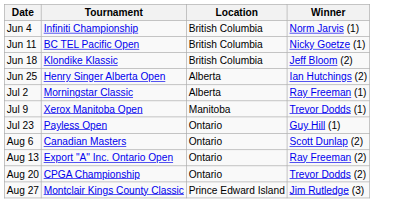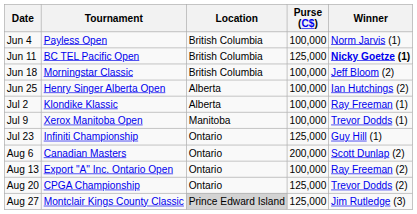 <table class="wikitable" style="font-size:95%">
 <tr>
 <th>Date</th>
 <th>Tournament</th>
 <th>Location</th>
+<th>Purse<br>(<a href='#'>C$</a>)</th>
 <th>Winner</th>
 </tr>
 <tr>
 <td>Jun 4</td>
-<td><a href='#'>Infiniti Championship</a></td>
+<td><a href='#'>Payless Open</a></td>
 <td>British Columbia</td>
+<td align=right>100,000</td>
 <td> <a href='#'>Norm Jarvis</a> (1)</td>
 </tr>
 <tr>
 <td>Jun 11</td>
 <td><a href='#'>BC TEL Pacific Open</a></td>
 <td>British Columbia</td>
-<td> <a href='#'>Nicky Goetze</a> (1)</td>
+<td align=right>125,000</td>
+<td><strong> <a href='#'>Nicky Goetze</a> (1)</strong></td>
 </tr>
 <tr>
 <td>Jun 18</td>
-<td><a href='#'>Klondike Klassic</a></td>
+<td><a href='#'>Morningstar Classic</a></td>
 <td>British Columbia</td>
+<td align=right>100,000</td>
 <td> <a href='#'>Jeff Bloom</a> (2)</td>
 </tr>
 <tr>
 <td>Jun 25</td>
 <td><a href='#'>Henry Singer Alberta Open</a></td>
 <td>Alberta</td>
+<td align=right>100,000</td>
 <td> <a href='#'>Ian Hutchings</a> (2)</td>
 </tr>
 <tr>
 <td>Jul 2</td>
-<td><a href='#'>Morningstar Classic</a></td>
+<td><a href='#'>Klondike Klassic</a></td>
 <td>Alberta</td>
+<td align=right>100,000</td>
 <td> <a href='#'>Ray Freeman</a> (1)</td>
 </tr>
 <tr>
 <td>Jul 9</td>
 <td><a href='#'>Xerox Manitoba Open</a></td>
 <td>Manitoba</td>
+<td align=right>100,000</td>
 <td> <a href='#'>Trevor Dodds</a> (1)</td>
 </tr>
 <tr>
 <td>Jul 23</td>
-<td><a href='#'>Payless Open</a></td>
+<td><a href='#'>Infiniti Championship</a></td>
 <td>Ontario</td>
+<td align=right>125,000</td>
 <td> <a href='#'>Guy Hill</a> (1)</td>
 </tr>
 <tr>
 <td>Aug 6</td>
 <td><a href='#'>Canadian Masters</a></td>
 <td>Ontario</td>
+<td align=right>200,000</td>
 <td> <a href='#'>Scott Dunlap</a> (2)</td>
 </tr>
 <tr>
 <td>Aug 13</td>
 <td><a href='#'>Export "A" Inc. Ontario Open</a></td>
 <td>Ontario</td>
+<td align=right>100,000</td>
 <td> <a href='#'>Ray Freeman</a> (2)</td>
 </tr>
 <tr>
 <td>Aug 20</td>
 <td><a href='#'>CPGA Championship</a></td>
 <td>Ontario</td>
+<td align=right>125,000</td>
 <td> <a href='#'>Trevor Dodds</a> (2)</td>
 </tr>
 <tr>
 <td>Aug 27</td>
 <td><a href='#'>Montclair Kings County Classic</a></td>
-<td>Prince Edward Island</td>
+<td style="background: lightgrey;">Prince Edward Island</td>
+<td align=right>125,000</td>
 <td> <a href='#'>Jim Rutledge</a> (3)</td>
 </tr>
 </table>
